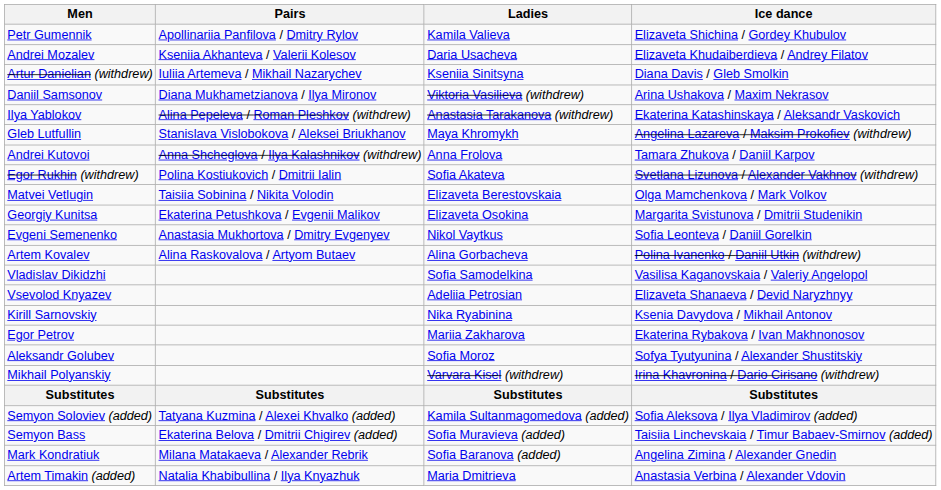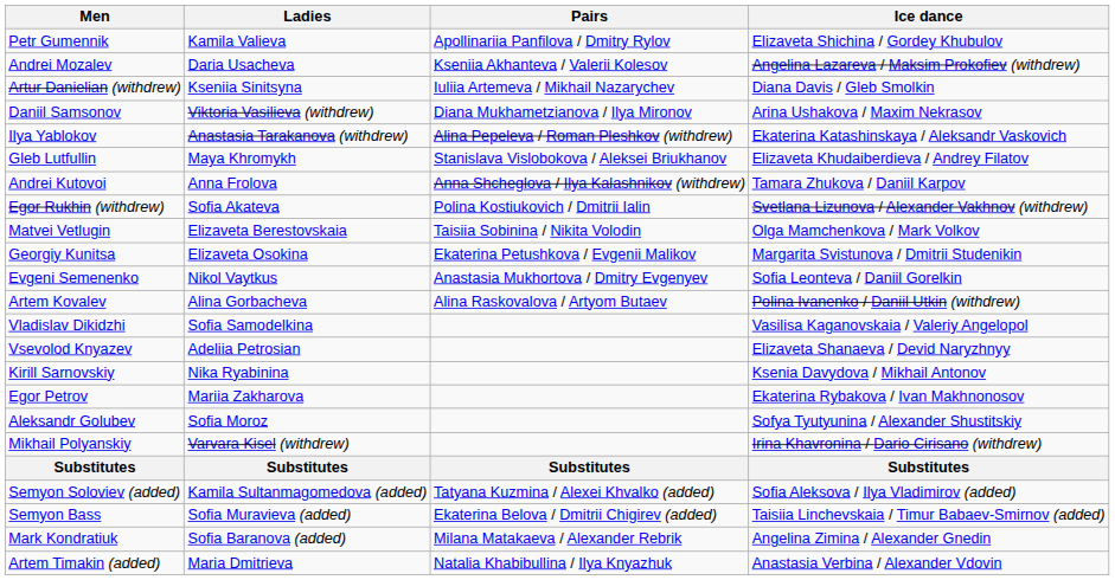 <table class="wikitable">
 <tr>
 <th>Men</th>
+<th>Ladies</th>
 <th>Pairs</th>
-<th>Ladies</th>
 <th>Ice dance</th>
 </tr>
 <tr>
 <td><a href='#'>Petr Gumennik</a></td>
+<td><a href='#'>Kamila Valieva</a></td>
 <td><a href='#'>Apollinariia Panfilova</a> / <a href='#'>Dmitry Rylov</a></td>
-<td><a href='#'>Kamila Valieva</a></td>
 <td><a href='#'>Elizaveta Shichina</a> / <a href='#'>Gordey Khubulov</a></td>
 </tr>
 <tr>
 <td><a href='#'>Andrei Mozalev</a></td>
+<td><a href='#'>Daria Usacheva</a></td>
 <td><a href='#'>Kseniia Akhanteva</a> / <a href='#'>Valerii Kolesov</a></td>
-<td><a href='#'>Daria Usacheva</a></td>
-<td><a href='#'>Elizaveta Khudaiberdieva</a> / <a href='#'>Andrey Filatov</a></td>
+<td><s><a href='#'>Angelina Lazareva</a> / <a href='#'>Maksim Prokofiev</a></s> <em>(withdrew)</em></td>
 </tr>
 <tr>
 <td><s><a href='#'>Artur Danielian</a></s> <em>(withdrew)</em></td>
+<td><a href='#'>Kseniia Sinitsyna</a></td>
 <td><a href='#'>Iuliia Artemeva</a> / <a href='#'>Mikhail Nazarychev</a></td>
-<td><a href='#'>Kseniia Sinitsyna</a></td>
 <td><a href='#'>Diana Davis</a> / <a href='#'>Gleb Smolkin</a></td>
 </tr>
 <tr>
 <td><a href='#'>Daniil Samsonov</a></td>
+<td><s><a href='#'>Viktoria Vasilieva</a></s> <em>(withdrew)</em></td>
 <td><a href='#'>Diana Mukhametzianova</a> / <a href='#'>Ilya Mironov</a></td>
-<td><s><a href='#'>Viktoria Vasilieva</a></s> <em>(withdrew)</em></td>
 <td><a href='#'>Arina Ushakova</a> / <a href='#'>Maxim Nekrasov</a></td>
 </tr>
 <tr>
 <td><a href='#'>Ilya Yablokov</a></td>
+<td><s><a href='#'>Anastasia Tarakanova</a></s> <em>(withdrew)</em></td>
 <td><s><a href='#'>Alina Pepeleva</a> / <a href='#'>Roman Pleshkov</a></s> <em>(withdrew)</em></td>
-<td><s><a href='#'>Anastasia Tarakanova</a></s> <em>(withdrew)</em></td>
 <td><a href='#'>Ekaterina Katashinskaya</a> / <a href='#'>Aleksandr Vaskovich</a></td>
 </tr>
 <tr>
 <td><a href='#'>Gleb Lutfullin</a></td>
+<td><a href='#'>Maya Khromykh</a></td>
 <td><a href='#'>Stanislava Vislobokova</a> / <a href='#'>Aleksei Briukhanov</a></td>
-<td><a href='#'>Maya Khromykh</a></td>
-<td><s><a href='#'>Angelina Lazareva</a> / <a href='#'>Maksim Prokofiev</a></s> <em>(withdrew)</em></td>
+<td><a href='#'>Elizaveta Khudaiberdieva</a> / <a href='#'>Andrey Filatov</a></td>
 </tr>
 <tr>
 <td><a href='#'>Andrei Kutovoi</a></td>
+<td><a href='#'>Anna Frolova</a></td>
 <td><s><a href='#'>Anna Shcheglova</a> / <a href='#'>Ilya Kalashnikov</a></s> <em>(withdrew)</em></td>
-<td><a href='#'>Anna Frolova</a></td>
 <td><a href='#'>Tamara Zhukova</a> / <a href='#'>Daniil Karpov</a></td>
 </tr>
 <tr>
 <td><s><a href='#'>Egor Rukhin</a></s> <em>(withdrew)</em></td>
+<td><a href='#'>Sofia Akateva</a></td>
 <td><a href='#'>Polina Kostiukovich</a> / <a href='#'>Dmitrii Ialin</a></td>
-<td><a href='#'>Sofia Akateva</a></td>
 <td><s><a href='#'>Svetlana Lizunova</a> / <a href='#'>Alexander Vakhnov</a></s> <em>(withdrew)</em></td>
 </tr>
 <tr>
 <td><a href='#'>Matvei Vetlugin</a></td>
+<td><a href='#'>Elizaveta Berestovskaia</a></td>
 <td><a href='#'>Taisiia Sobinina</a> / <a href='#'>Nikita Volodin</a></td>
-<td><a href='#'>Elizaveta Berestovskaia</a></td>
 <td><a href='#'>Olga Mamchenkova</a> / <a href='#'>Mark Volkov</a></td>
 </tr>
 <tr>
 <td><a href='#'>Georgiy Kunitsa</a></td>
+<td><a href='#'>Elizaveta Osokina</a></td>
 <td><a href='#'>Ekaterina Petushkova</a> / <a href='#'>Evgenii Malikov</a></td>
-<td><a href='#'>Elizaveta Osokina</a></td>
 <td><a href='#'>Margarita Svistunova</a> / <a href='#'>Dmitrii Studenikin</a></td>
 </tr>
 <tr>
 <td><a href='#'>Evgeni Semenenko</a></td>
+<td><a href='#'>Nikol Vaytkus</a></td>
 <td><a href='#'>Anastasia Mukhortova</a> / <a href='#'>Dmitry Evgenyev</a></td>
-<td><a href='#'>Nikol Vaytkus</a></td>
 <td><a href='#'>Sofia Leonteva</a> / <a href='#'>Daniil Gorelkin</a></td>
 </tr>
 <tr>
 <td><a href='#'>Artem Kovalev</a></td>
+<td><a href='#'>Alina Gorbacheva</a></td>
 <td><a href='#'>Alina Raskovalova</a> / <a href='#'>Artyom Butaev</a></td>
-<td><a href='#'>Alina Gorbacheva</a></td>
 <td><s><a href='#'>Polina Ivanenko</a> / <a href='#'>Daniil Utkin</a></s> <em>(withdrew)</em></td>
 </tr>
 <tr>
 <td><a href='#'>Vladislav Dikidzhi</a></td>
+<td><a href='#'>Sofia Samodelkina</a></td>
 <td></td>
-<td><a href='#'>Sofia Samodelkina</a></td>
 <td><a href='#'>Vasilisa Kaganovskaia</a> / <a href='#'>Valeriy Angelopol</a></td>
 </tr>
 <tr>
 <td><a href='#'>Vsevolod Knyazev</a></td>
+<td><a href='#'>Adeliia Petrosian</a></td>
 <td></td>
-<td><a href='#'>Adeliia Petrosian</a></td>
 <td><a href='#'>Elizaveta Shanaeva</a> / <a href='#'>Devid Naryzhnyy</a></td>
 </tr>
 <tr>
 <td><a href='#'>Kirill Sarnovskiy</a></td>
+<td><a href='#'>Nika Ryabinina</a></td>
 <td></td>
-<td><a href='#'>Nika Ryabinina</a></td>
 <td><a href='#'>Ksenia Davydova</a> / <a href='#'>Mikhail Antonov</a></td>
 </tr>
 <tr>
 <td><a href='#'>Egor Petrov</a></td>
+<td><a href='#'>Mariia Zakharova</a></td>
 <td></td>
-<td><a href='#'>Mariia Zakharova</a></td>
 <td><a href='#'>Ekaterina Rybakova</a> / <a href='#'>Ivan Makhnonosov</a></td>
 </tr>
 <tr>
 <td><a href='#'>Aleksandr Golubev</a></td>
+<td><a href='#'>Sofia Moroz</a></td>
 <td></td>
-<td><a href='#'>Sofia Moroz</a></td>
 <td><a href='#'>Sofya Tyutyunina</a> / <a href='#'>Alexander Shustitskiy</a></td>
 </tr>
 <tr>
 <td><a href='#'>Mikhail Polyanskiy</a></td>
+<td><s><a href='#'>Varvara Kisel</a></s> <em>(withdrew)</em></td>
 <td></td>
-<td><s><a href='#'>Varvara Kisel</a></s> <em>(withdrew)</em></td>
 <td><s><a href='#'>Irina Khavronina</a> / <a href='#'>Dario Cirisano</a></s> <em>(withdrew)</em></td>
 </tr>
 <tr>
 <th>Substitutes</th>
 <th>Substitutes</th>
 <th>Substitutes</th>
 <th>Substitutes</th>
 </tr>
 <tr>
 <td><a href='#'>Semyon Soloviev</a> <em>(added)</em></td>
+<td><a href='#'>Kamila Sultanmagomedova</a> <em>(added)</em></td>
 <td><a href='#'>Tatyana Kuzmina</a> / <a href='#'>Alexei Khvalko</a> <em>(added)</em></td>
-<td><a href='#'>Kamila Sultanmagomedova</a> <em>(added)</em></td>
 <td><a href='#'>Sofia Aleksova</a> / <a href='#'>Ilya Vladimirov</a> <em>(added)</em></td>
 </tr>
 <tr>
 <td><a href='#'>Semyon Bass</a></td>
+<td><a href='#'>Sofia Muravieva</a> <em>(added)</em></td>
 <td><a href='#'>Ekaterina Belova</a> / <a href='#'>Dmitrii Chigirev</a> <em>(added)</em></td>
-<td><a href='#'>Sofia Muravieva</a> <em>(added)</em></td>
 <td><a href='#'>Taisiia Linchevskaia</a> / <a href='#'>Timur Babaev-Smirnov</a> <em>(added)</em></td>
 </tr>
 <tr>
 <td><a href='#'>Mark Kondratiuk</a></td>
+<td><a href='#'>Sofia Baranova</a> <em>(added)</em></td>
 <td><a href='#'>Milana Matakaeva</a> / <a href='#'>Alexander Rebrik</a></td>
-<td><a href='#'>Sofia Baranova</a> <em>(added)</em></td>
 <td><a href='#'>Angelina Zimina</a> / <a href='#'>Alexander Gnedin</a></td>
 </tr>
 <tr>
 <td><a href='#'>Artem Timakin</a> <em>(added)</em></td>
+<td><a href='#'>Maria Dmitrieva</a></td>
 <td><a href='#'>Natalia Khabibullina</a> / <a href='#'>Ilya Knyazhuk</a></td>
-<td><a href='#'>Maria Dmitrieva</a></td>
 <td><a href='#'>Anastasia Verbina</a> / <a href='#'>Alexander Vdovin</a></td>
 </tr>
 </table>
